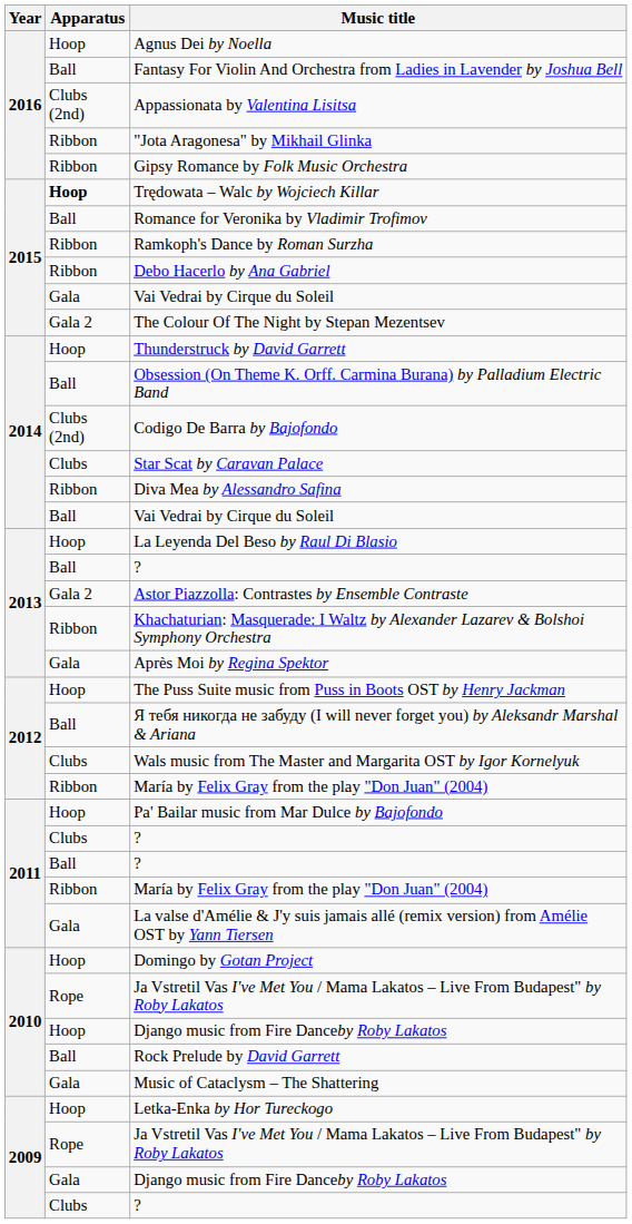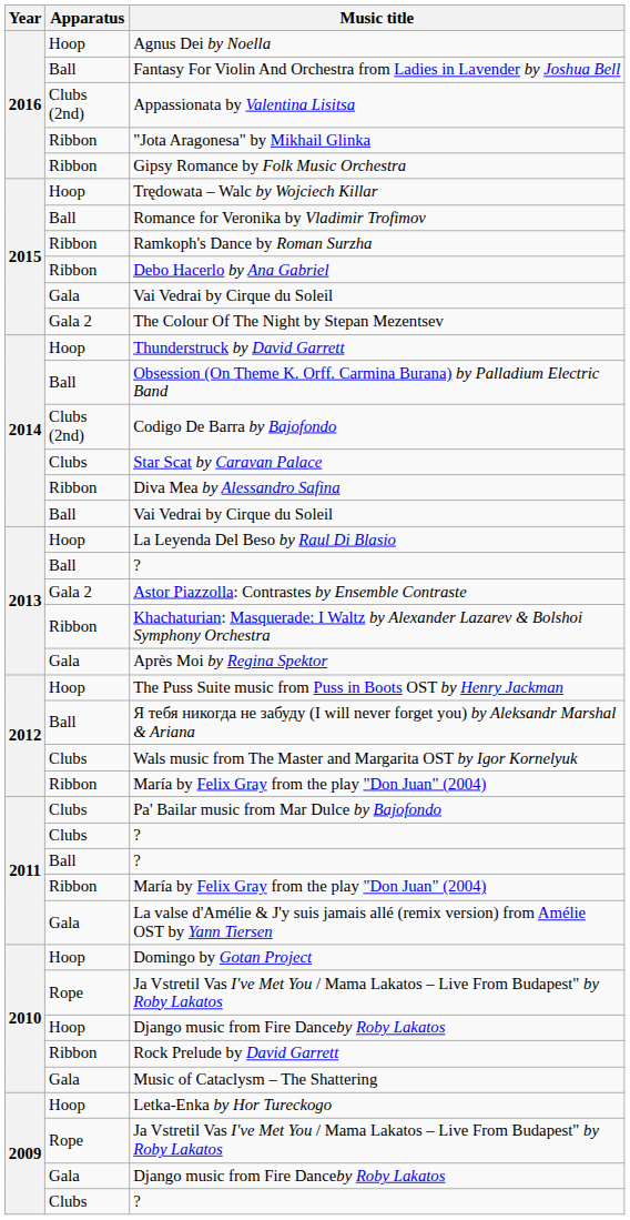 <table class="wikitable plainrowheaders">
 <tr>
 <th scope=col>Year</th>
 <th scope=col>Apparatus</th>
 <th scope=col>Music title </th>
 </tr>
 <tr>
 <th scope=row rowspan=5>2016</th>
 <td>Hoop</td>
 <td>Agnus Dei <em>by Noella</em></td>
 </tr>
 <tr>
 <td>Ball</td>
 <td>Fantasy For Violin And Orchestra from <a href='#'>Ladies in Lavender</a> <em>by <a href='#'>Joshua Bell</a></em></td>
 </tr>
 <tr>
 <td>Clubs (2nd)</td>
 <td>Appassionata by <em><a href='#'>Valentina Lisitsa</a></em></td>
 </tr>
 <tr>
 <td>Ribbon</td>
 <td>"Jota Aragonesa" by <a href='#'>Mikhail Glinka</a></td>
 </tr>
 <tr>
 <td>Ribbon</td>
 <td>Gipsy Romance by <em>Folk Music Orchestra</em></td>
 </tr>
 <tr>
 <th scope=row rowspan=6>2015</th>
-<td><strong>Hoop</strong></td>
+<td>Hoop</td>
 <td>Trędowata – Walc <em>by Wojciech Killar</em></td>
 </tr>
 <tr>
 <td>Ball</td>
 <td>Romance for Veronika by <em>Vladimir Trofimov</em></td>
 </tr>
 <tr>
 <td>Ribbon</td>
 <td>Ramkoph's Dance by <em>Roman Surzha</em></td>
 </tr>
 <tr>
 <td>Ribbon</td>
 <td><a href='#'>Debo Hacerlo</a> <em>by <a href='#'>Ana Gabriel</a> </em></td>
 </tr>
 <tr>
 <td>Gala</td>
 <td>Vai Vedrai by Cirque du Soleil</td>
 </tr>
 <tr>
 <td>Gala 2</td>
 <td>The Colour Of The Night by Stepan Mezentsev</td>
 </tr>
 <tr>
 <th scope=row rowspan=6>2014</th>
 <td>Hoop</td>
 <td><a href='#'>Thunderstruck</a> <em>by <a href='#'>David Garrett</a></em></td>
 </tr>
 <tr>
 <td>Ball</td>
 <td><a href='#'>Obsession (On Theme K. Orff. Carmina Burana)</a> <em>by Palladium Electric Band</em></td>
 </tr>
 <tr>
 <td>Clubs (2nd)</td>
 <td>Codigo De Barra <em>by <a href='#'>Bajofondo</a></em></td>
 </tr>
 <tr>
 <td>Clubs</td>
 <td><a href='#'>Star Scat</a> <em>by <a href='#'>Caravan Palace</a></em></td>
 </tr>
 <tr>
 <td>Ribbon</td>
 <td>Diva Mea <em>by <a href='#'>Alessandro Safina</a></em></td>
 </tr>
 <tr>
 <td>Ball</td>
 <td>Vai Vedrai by Cirque du Soleil</td>
 </tr>
 <tr>
 <th scope=row rowspan=5>2013</th>
 <td>Hoop</td>
 <td>La Leyenda Del Beso <em>by <a href='#'>Raul Di Blasio</a></em></td>
 </tr>
 <tr>
 <td>Ball</td>
 <td>?</td>
 </tr>
 <tr>
 <td>Gala 2</td>
 <td><a href='#'>Astor Piazzolla</a>: Contrastes <em>by Ensemble Contraste</em></td>
 </tr>
 <tr>
 <td>Ribbon</td>
 <td><a href='#'>Khachaturian</a>: <a href='#'>Masquerade: I Waltz</a> <em>by Alexander Lazarev & Bolshoi Symphony Orchestra</em></td>
 </tr>
 <tr>
 <td>Gala</td>
 <td>Après Moi <em>by <a href='#'>Regina Spektor</a></em></td>
 </tr>
 <tr>
 <th scope=row rowspan=4>2012</th>
 <td>Hoop</td>
 <td>The Puss Suite music from <a href='#'>Puss in Boots</a> OST <em>by <a href='#'>Henry Jackman</a></em></td>
 </tr>
 <tr>
 <td>Ball</td>
 <td>Я тебя никогда не забуду (I will never forget you) <em>by Aleksandr Marshal & Ariana</em></td>
 </tr>
 <tr>
 <td>Clubs</td>
 <td>Wals music from The Master and Margarita OST <em>by Igor Kornelyuk </em></td>
 </tr>
 <tr>
 <td>Ribbon</td>
 <td>María by <a href='#'>Felix Gray</a> from the play <a href='#'>"Don Juan" (2004)</a></td>
 </tr>
 <tr>
 <th scope=row rowspan=5>2011</th>
-<td>Hoop</td>
+<td>Clubs</td>
 <td>Pa' Bailar music from Mar Dulce <em>by <a href='#'>Bajofondo</a></em></td>
 </tr>
 <tr>
 <td>Clubs</td>
 <td>?</td>
 </tr>
 <tr>
 <td>Ball</td>
 <td>?</td>
 </tr>
 <tr>
 <td>Ribbon</td>
 <td>María by <a href='#'>Felix Gray</a> from the play <a href='#'>"Don Juan" (2004)</a></td>
 </tr>
 <tr>
 <td>Gala</td>
 <td>La valse d'Amélie & J'y suis jamais allé (remix version) from <a href='#'>Amélie</a> OST by <em><a href='#'>Yann Tiersen</a></em></td>
 </tr>
 <tr>
 <th scope=row rowspan=5>2010</th>
 <td>Hoop</td>
 <td>Domingo by <em><a href='#'>Gotan Project</a></em></td>
 </tr>
 <tr>
 <td>Rope</td>
 <td>Ja Vstretil Vas <em>I've Met You</em> / Mama Lakatos – Live From Budapest" <em>by <a href='#'>Roby Lakatos</a></em></td>
 </tr>
 <tr>
 <td>Hoop</td>
 <td>Django music from Fire Dance<em>by <a href='#'>Roby Lakatos</a></em></td>
 </tr>
 <tr>
-<td>Ball</td>
+<td>Ribbon</td>
 <td>Rock Prelude by <em><a href='#'>David Garrett</a></em></td>
 </tr>
 <tr>
 <td>Gala</td>
 <td>Music of Cataclysm – The Shattering</td>
 </tr>
 <tr>
 <th scope=row rowspan=4>2009</th>
 <td>Hoop</td>
 <td>Letka-Enka <em>by Hor Tureckogo</em></td>
 </tr>
 <tr>
 <td>Rope</td>
 <td>Ja Vstretil Vas <em>I've Met You</em> / Mama Lakatos – Live From Budapest" <em>by <a href='#'>Roby Lakatos</a></em></td>
 </tr>
 <tr>
 <td>Gala</td>
 <td>Django music from Fire Dance<em>by <a href='#'>Roby Lakatos</a></em></td>
 </tr>
 <tr>
 <td>Clubs</td>
 <td>?</td>
 </tr>
 </table>
